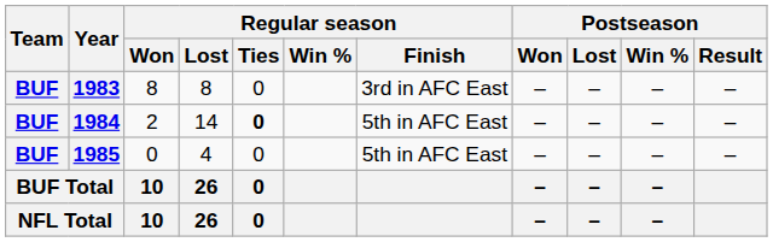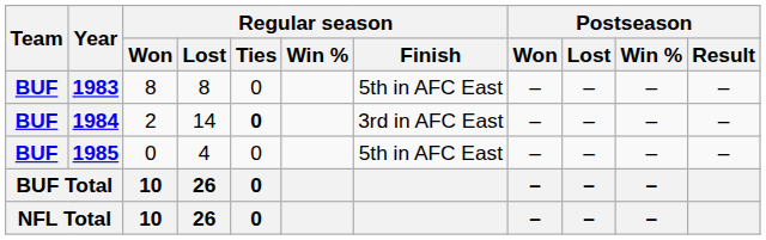 <table class="wikitable" style="font-size: 95%; text-align:center;">
 <tr>
 <th rowspan="2">Team</th>
 <th rowspan="2">Year</th>
 <th colspan="5">Regular season</th>
 <th colspan="4">Postseason</th>
 </tr>
 <tr>
 <th>Won</th>
 <th>Lost</th>
 <th>Ties</th>
 <th>Win %</th>
 <th>Finish</th>
 <th>Won</th>
 <th>Lost</th>
 <th>Win %</th>
 <th>Result</th>
 </tr>
 <tr>
 <th><a href='#'>BUF</a></th>
 <th><a href='#'>1983</a></th>
 <td>8</td>
 <td>8</td>
 <td>0</td>
 <td></td>
-<td>3rd in AFC East</td>
+<td>5th in AFC East</td>
 <td>–</td>
 <td>–</td>
 <td>–</td>
 <td>–</td>
 </tr>
 <tr>
 <th><a href='#'>BUF</a></th>
 <th><a href='#'>1984</a></th>
 <td>2</td>
 <td>14</td>
 <td><strong>0</strong></td>
 <td></td>
-<td>5th in AFC East</td>
+<td>3rd in AFC East</td>
 <td>–</td>
 <td>–</td>
 <td>–</td>
 <td>–</td>
 </tr>
 <tr>
 <th><a href='#'>BUF</a></th>
 <th><a href='#'>1985</a></th>
 <td>0</td>
 <td>4</td>
 <td>0</td>
 <td></td>
 <td>5th in AFC East</td>
 <td>–</td>
 <td>–</td>
 <td>–</td>
 <td>–</td>
 </tr>
 <tr>
 <th colspan="2">BUF Total</th>
 <th>10</th>
 <th>26</th>
 <th>0</th>
 <th></th>
 <th></th>
 <th>–</th>
 <th>–</th>
 <th>–</th>
 <th></th>
 </tr>
 <tr>
 <th colspan="2">NFL Total</th>
 <th>10</th>
 <th>26</th>
 <th>0</th>
 <th></th>
 <th></th>
 <th>–</th>
 <th>–</th>
 <th>–</th>
 <th></th>
 </tr>
 </table>
